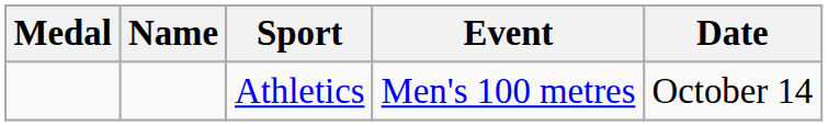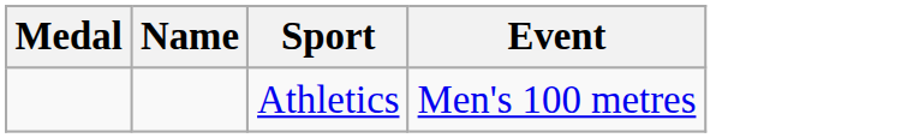 <table class="wikitable sortable">
 <tr>
 <th>Medal</th>
 <th>Name</th>
 <th>Sport</th>
 <th>Event</th>
-<th>Date</th>
 </tr>
 <tr>
 <td></td>
 <td></td>
 <td><a href='#'>Athletics</a></td>
 <td><a href='#'>Men's 100 metres</a></td>
-<td>October 14</td>
 </tr>
 </table>
